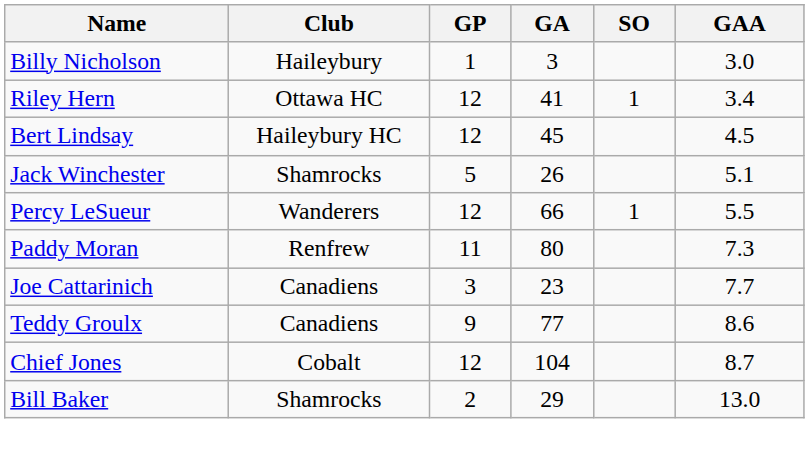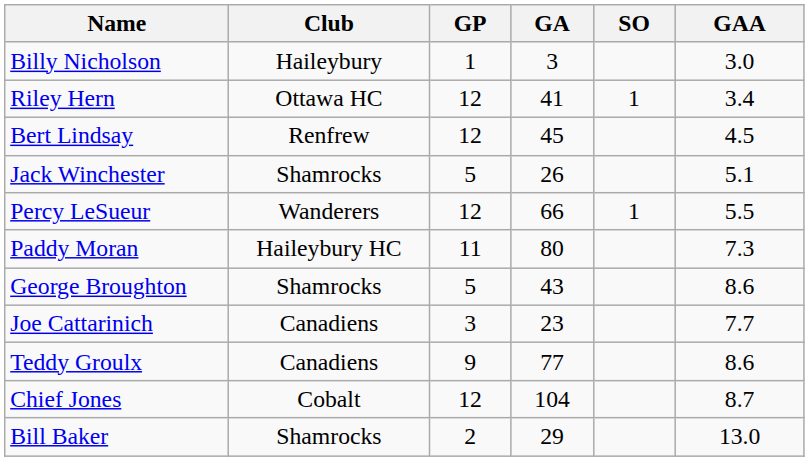 <table class="wikitable" style="text-align:center;">
 <tr>
 <th style="width:9em">Name</th>
 <th style="width:8em">Club</th>
 <th style="width:3em">GP</th>
 <th style="width:3em">GA</th>
 <th style="width:3em">SO</th>
 <th style="width:5em">GAA</th>
 </tr>
 <tr>
 <td align="left"><a href='#'>Billy Nicholson</a></td>
 <td>Haileybury</td>
 <td>1</td>
 <td>3</td>
 <td></td>
 <td>3.0</td>
 </tr>
 <tr>
 <td align="left"><a href='#'>Riley Hern</a></td>
 <td>Ottawa HC</td>
 <td>12</td>
 <td>41</td>
 <td>1</td>
 <td>3.4</td>
 </tr>
 <tr>
 <td align="left"><a href='#'>Bert Lindsay</a></td>
-<td>Haileybury HC</td>
+<td>Renfrew</td>
 <td>12</td>
 <td>45</td>
 <td></td>
 <td>4.5</td>
 </tr>
 <tr>
 <td align="left"><a href='#'>Jack Winchester</a></td>
 <td>Shamrocks</td>
 <td>5</td>
 <td>26</td>
 <td></td>
 <td>5.1</td>
 </tr>
 <tr>
 <td align="left"><a href='#'>Percy LeSueur</a></td>
 <td>Wanderers</td>
 <td>12</td>
 <td>66</td>
 <td>1</td>
 <td>5.5</td>
 </tr>
 <tr>
 <td align="left"><a href='#'>Paddy Moran</a></td>
-<td>Renfrew</td>
+<td>Haileybury HC</td>
 <td>11</td>
 <td>80</td>
 <td></td>
 <td>7.3</td>
+</tr>
+<tr>
+<td align="left"><a href='#'>George Broughton</a></td>
+<td>Shamrocks</td>
+<td>5</td>
+<td>43</td>
+<td></td>
+<td>8.6</td>
 </tr>
 <tr>
 <td align="left"><a href='#'>Joe Cattarinich</a></td>
 <td>Canadiens</td>
 <td>3</td>
 <td>23</td>
 <td></td>
 <td>7.7</td>
 </tr>
 <tr>
 <td align="left"><a href='#'>Teddy Groulx</a></td>
 <td>Canadiens</td>
 <td>9</td>
 <td>77</td>
 <td></td>
 <td>8.6</td>
 </tr>
 <tr>
 <td align="left"><a href='#'>Chief Jones</a></td>
 <td>Cobalt</td>
 <td>12</td>
 <td>104</td>
 <td></td>
 <td>8.7</td>
 </tr>
 <tr>
 <td align="left"><a href='#'>Bill Baker</a></td>
 <td>Shamrocks</td>
 <td>2</td>
 <td>29</td>
 <td></td>
 <td>13.0</td>
 </tr>
 </table>
